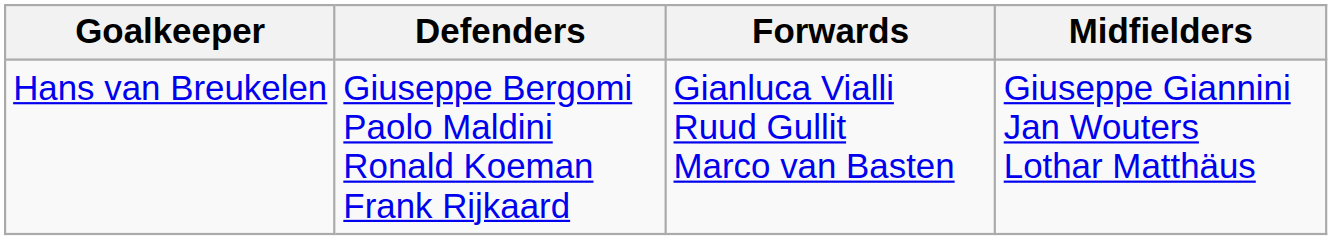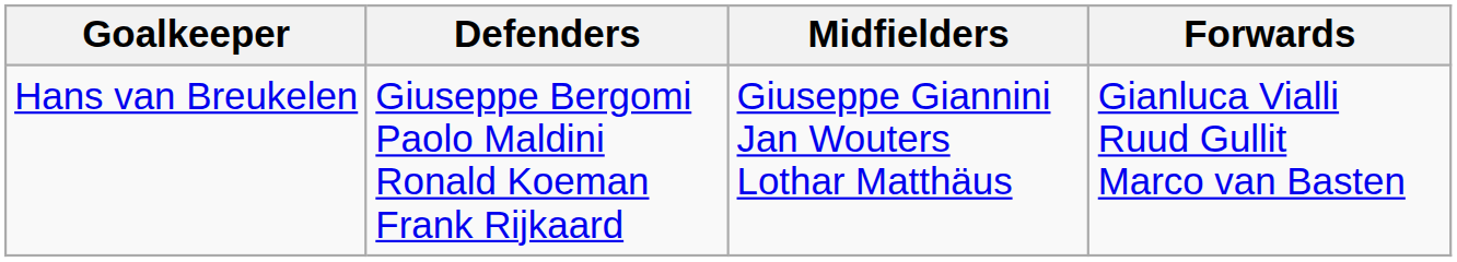 <table class="wikitable">
 <tr>
 <th style="width:25%">Goalkeeper</th>
 <th style="width:25%">Defenders</th>
+<th style="width:25%">Midfielders</th>
 <th style="width:25%">Forwards</th>
-<th style="width:25%">Midfielders</th>
 </tr>
 <tr style="vertical-align:top;">
 <td> <a href='#'>Hans van Breukelen</a></td>
 <td> <a href='#'>Giuseppe Bergomi</a><br> <a href='#'>Paolo Maldini</a><br> <a href='#'>Ronald Koeman</a><br> <a href='#'>Frank Rijkaard</a></td>
+<td> <a href='#'>Giuseppe Giannini</a><br> <a href='#'>Jan Wouters</a><br> <a href='#'>Lothar Matthäus</a></td>
 <td> <a href='#'>Gianluca Vialli</a><br> <a href='#'>Ruud Gullit</a><br> <a href='#'>Marco van Basten</a></td>
-<td> <a href='#'>Giuseppe Giannini</a><br> <a href='#'>Jan Wouters</a><br> <a href='#'>Lothar Matthäus</a></td>
 </tr>
 </table>
